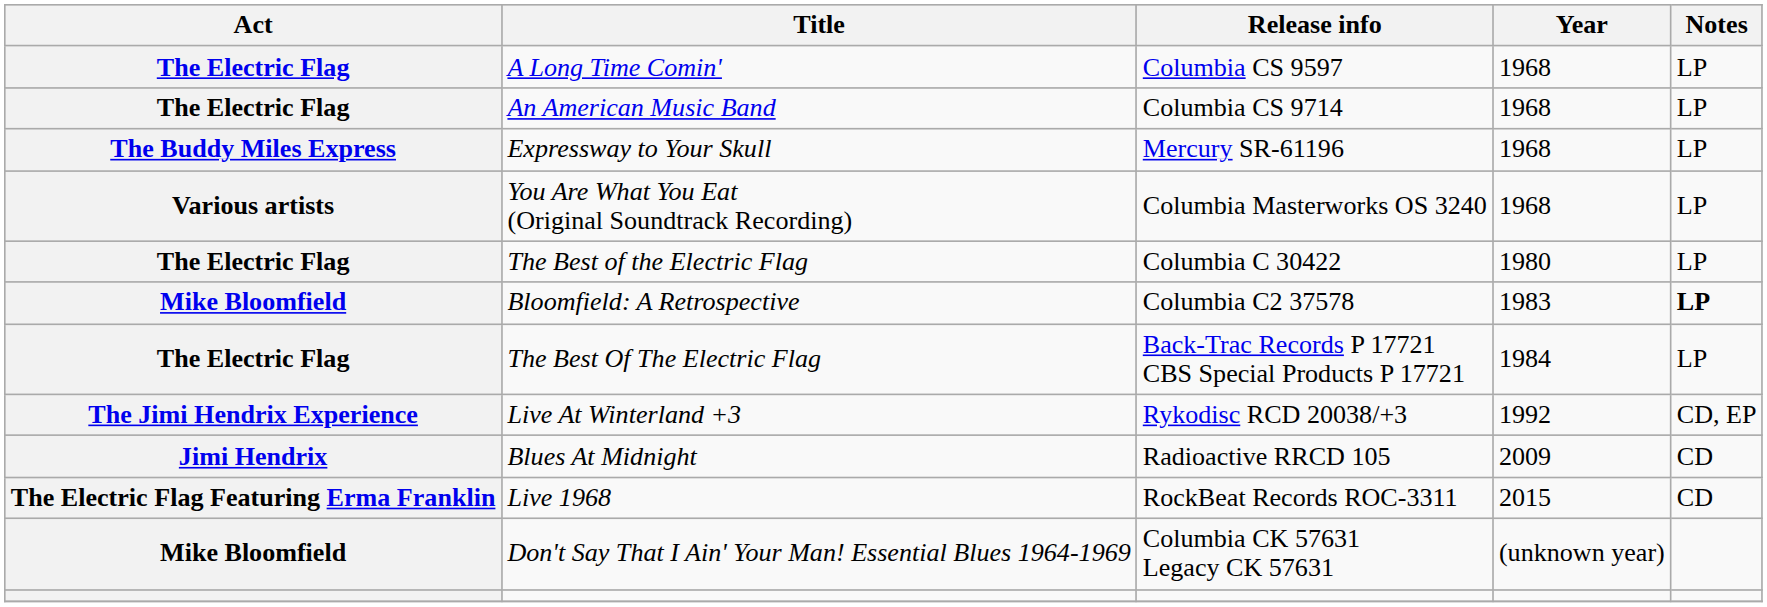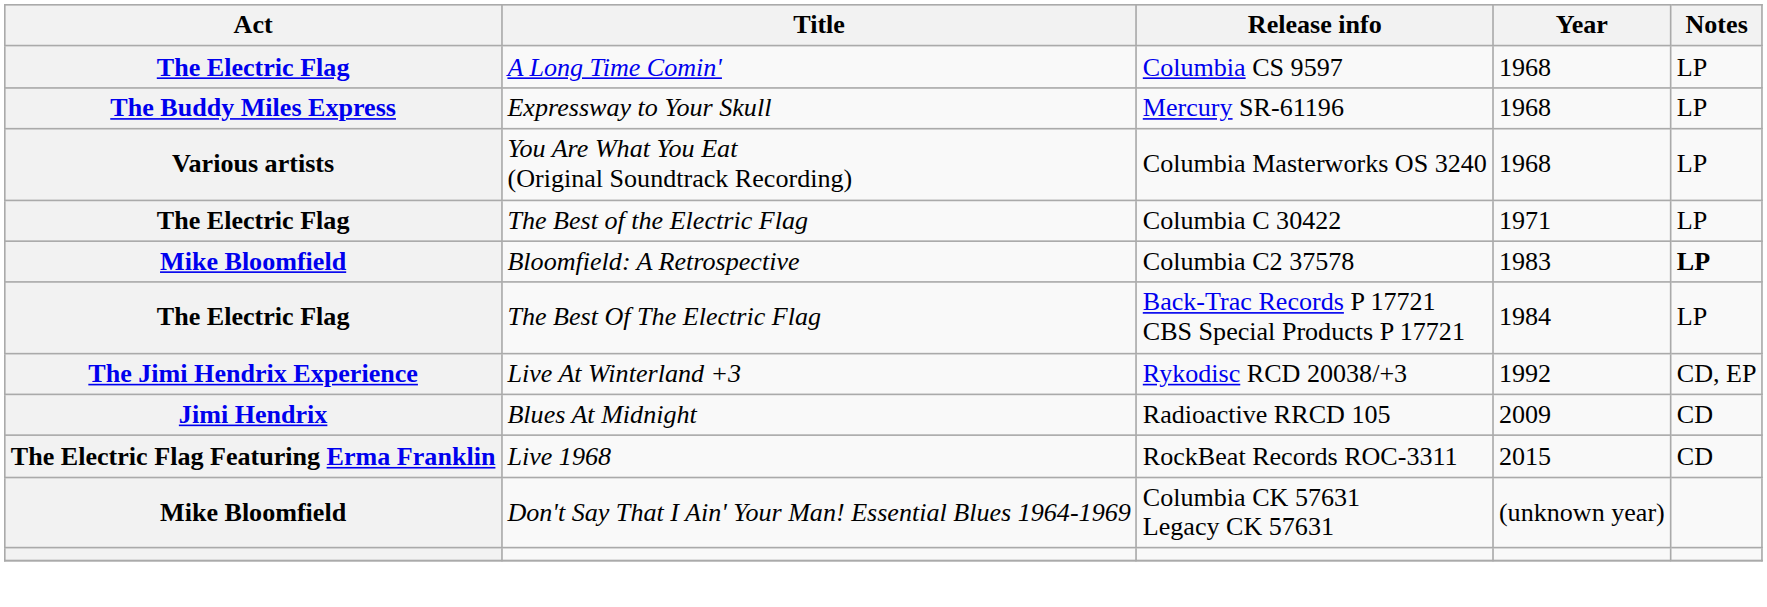 <table class="wikitable plainrowheaders sortable">
 <tr>
 <th scope="col">Act</th>
 <th scope="col">Title</th>
 <th scope="col">Release info</th>
 <th scope="col">Year</th>
 <th scope="col" class="unsortable">Notes</th>
 </tr>
 <tr>
 <th scope="row"><a href='#'>The Electric Flag</a></th>
 <td><em><a href='#'>A Long Time Comin'</a></em></td>
 <td><a href='#'>Columbia</a>  CS 9597</td>
-<td>1968</td>
-<td>LP</td>
-</tr>
-<tr>
-<th scope="row">The Electric Flag</th>
-<td><em><a href='#'>An American Music Band</a></em></td>
-<td>Columbia CS 9714</td>
 <td>1968</td>
 <td>LP</td>
 </tr>
 <tr>
 <th scope="row"><a href='#'>The Buddy Miles Express</a></th>
 <td><em>Expressway to Your Skull</em></td>
 <td><a href='#'>Mercury</a> SR-61196</td>
 <td>1968</td>
 <td>LP</td>
 </tr>
 <tr>
 <th scope="row">Various artists</th>
 <td><em>You Are What You Eat</em><br>(Original Soundtrack Recording)</td>
 <td>Columbia Masterworks OS 3240</td>
 <td>1968</td>
 <td>LP</td>
 </tr>
 <tr>
 <th scope="row">The Electric Flag</th>
 <td><em>The Best of the Electric Flag</em></td>
 <td>Columbia C 30422</td>
-<td>1980</td>
+<td>1971</td>
 <td>LP</td>
 </tr>
 <tr>
 <th scope="row"><a href='#'>Mike Bloomfield</a></th>
 <td><em>Bloomfield: A Retrospective</em></td>
 <td>Columbia C2 37578</td>
 <td>1983</td>
 <td><strong>LP</strong></td>
 </tr>
 <tr>
 <th scope="row">The Electric Flag</th>
 <td><em>The Best Of The Electric Flag </em></td>
 <td><a href='#'>Back-Trac Records</a>  P 17721<br>CBS Special Products P 17721</td>
 <td>1984</td>
 <td>LP</td>
 </tr>
 <tr>
 <th scope="row"><a href='#'>The Jimi Hendrix Experience</a></th>
 <td><em>Live At Winterland +3</em></td>
 <td><a href='#'>Rykodisc</a> RCD 20038/+3</td>
 <td>1992</td>
 <td>CD, EP</td>
 </tr>
 <tr>
 <th scope="row"><a href='#'>Jimi Hendrix</a></th>
 <td><em>Blues At Midnight</em></td>
 <td>Radioactive RRCD 105</td>
 <td>2009</td>
 <td>CD</td>
 </tr>
 <tr>
 <th scope="row">The Electric Flag Featuring <a href='#'>Erma Franklin</a></th>
 <td><em>Live 1968</em></td>
 <td>RockBeat Records ROC-3311</td>
 <td>2015</td>
 <td>CD</td>
 </tr>
 <tr>
 <th scope="row">Mike Bloomfield</th>
 <td><em>Don't Say That I Ain' Your Man! Essential Blues 1964-1969</em></td>
 <td>Columbia CK 57631<br>Legacy CK 57631</td>
 <td>(unknown year)</td>
 <td></td>
 </tr>
 <tr>
 <th scope="row"></th>
 <td></td>
 <td></td>
 <td></td>
 <td></td>
 </tr>
 <tr>
 </tr>
 </table>
